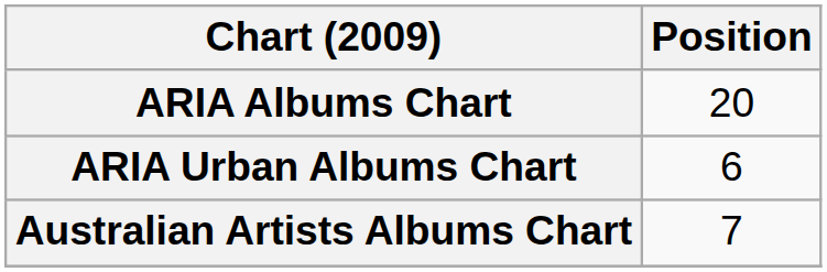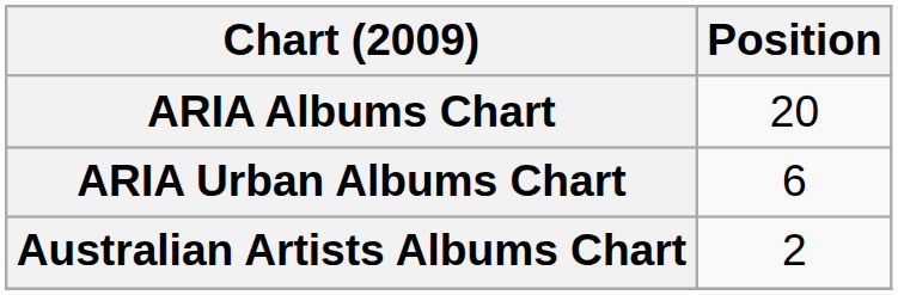 <table class="wikitable sortable plainrowheaders" style="text-align:center">
 <tr>
 <th scope="col">Chart (2009)</th>
 <th scope="col">Position</th>
 </tr>
 <tr>
 <th scope="row">ARIA Albums Chart</th>
 <td>20</td>
 </tr>
 <tr>
 <th scope="row">ARIA Urban Albums Chart</th>
 <td>6</td>
 </tr>
 <tr>
 <th scope="row">Australian Artists Albums Chart</th>
-<td>7</td>
+<td>2</td>
 </tr>
 <tr>
 </tr>
 </table>
